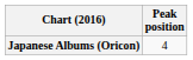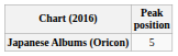 <table class="wikitable sortable plainrowheaders" style="text-align:center">
 <tr>
 <th scope="col">Chart (2016)</th>
 <th scope="col">Peak<br>position</th>
 </tr>
 <tr>
 <th scope="row">Japanese Albums (Oricon)</th>
-<td>4</td>
+<td>5</td>
 </tr>
 </table>
